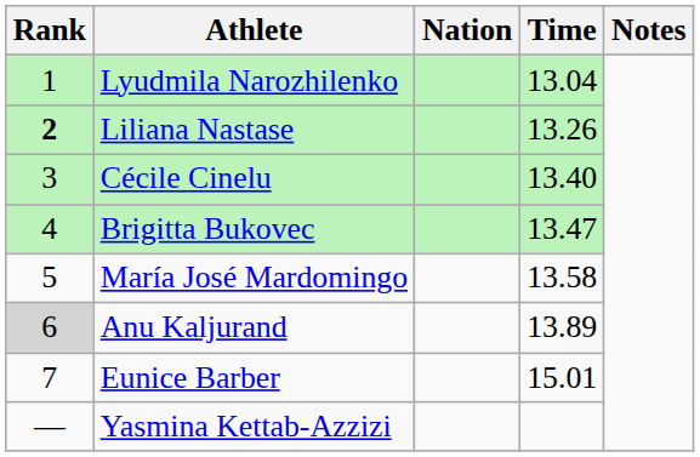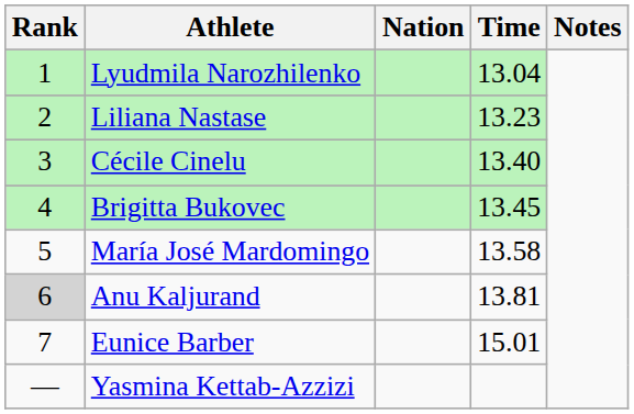 <table class="wikitable sortable" style="text-align:center">
 <tr>
 <th>Rank</th>
 <th>Athlete</th>
 <th>Nation</th>
 <th>Time</th>
 <th>Notes</th>
 </tr>
 <tr style="background:#bbf3bb;">
 <td>1</td>
 <td align=left><a href='#'>Lyudmila Narozhilenko</a></td>
 <td align=left></td>
 <td>13.04</td>
 </tr>
 <tr style="background:#bbf3bb;">
-<td><strong>2</strong></td>
+<td>2</td>
 <td align=left><a href='#'>Liliana Nastase</a></td>
 <td align=left></td>
-<td>13.26</td>
+<td>13.23</td>
 </tr>
 <tr style="background:#bbf3bb;">
 <td>3</td>
 <td align=left><a href='#'>Cécile Cinelu</a></td>
 <td align=left></td>
 <td>13.40</td>
 </tr>
 <tr style="background:#bbf3bb;">
 <td>4</td>
 <td align=left><a href='#'>Brigitta Bukovec</a></td>
 <td align=left></td>
-<td>13.47</td>
+<td>13.45</td>
 </tr>
 <tr>
 <td>5</td>
 <td align=left><a href='#'>María José Mardomingo</a></td>
 <td align=left></td>
 <td>13.58</td>
 </tr>
 <tr>
 <td style="background: lightgrey;">6</td>
 <td align=left><a href='#'>Anu Kaljurand</a></td>
 <td align=left></td>
-<td>13.89</td>
+<td>13.81</td>
 </tr>
 <tr>
 <td>7</td>
 <td align=left><a href='#'>Eunice Barber</a></td>
 <td align=left></td>
 <td>15.01</td>
 </tr>
 <tr>
 <td>—</td>
 <td align=left><a href='#'>Yasmina Kettab-Azzizi</a></td>
 <td align=left></td>
 <td></td>
 </tr>
 </table>
